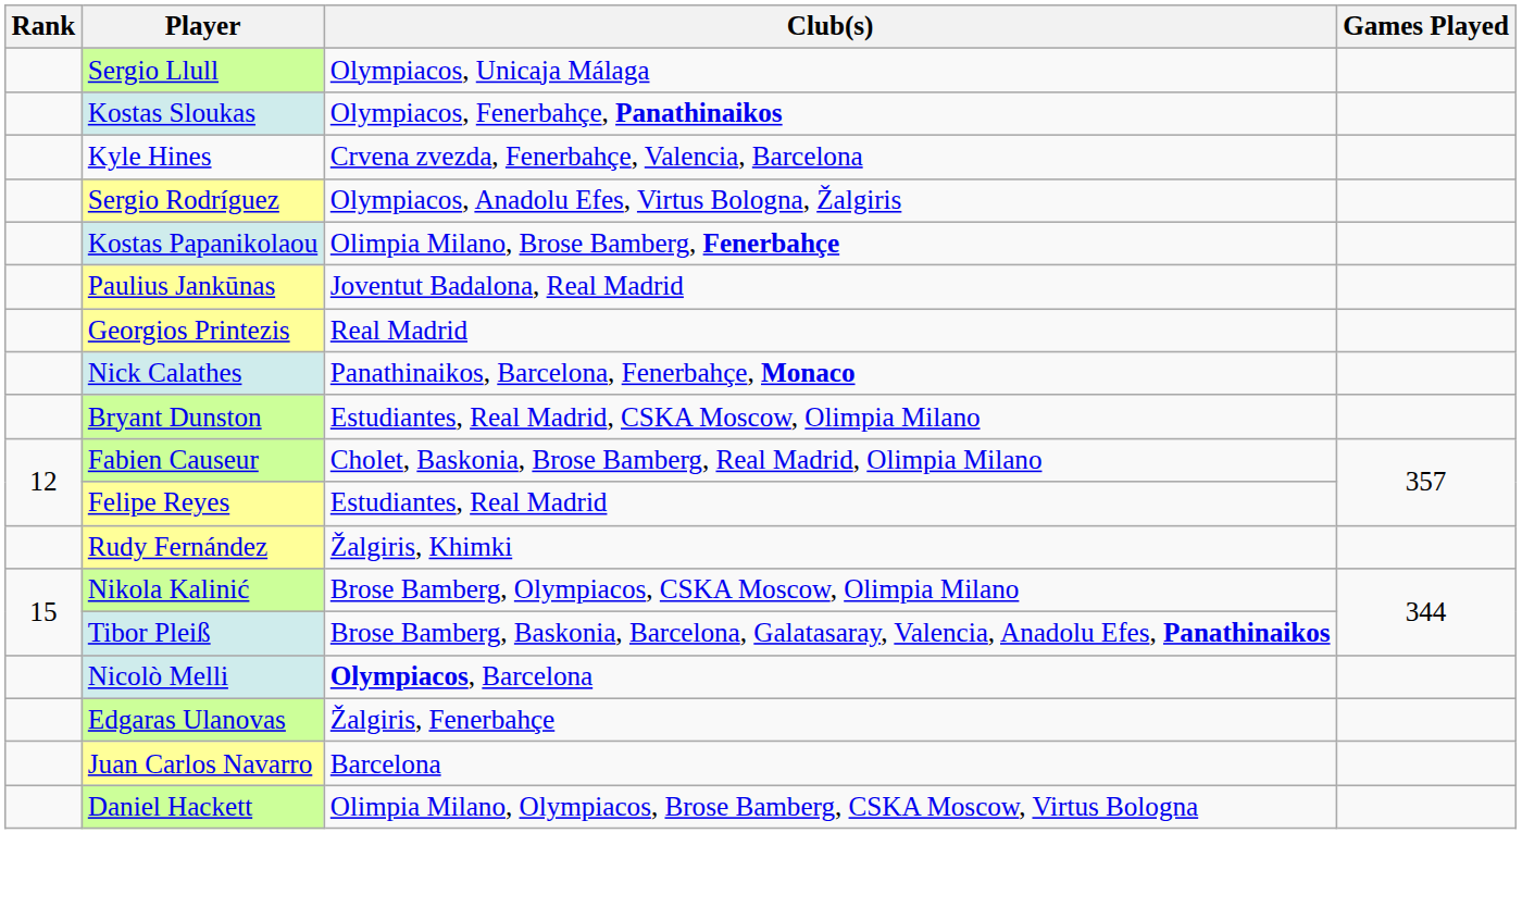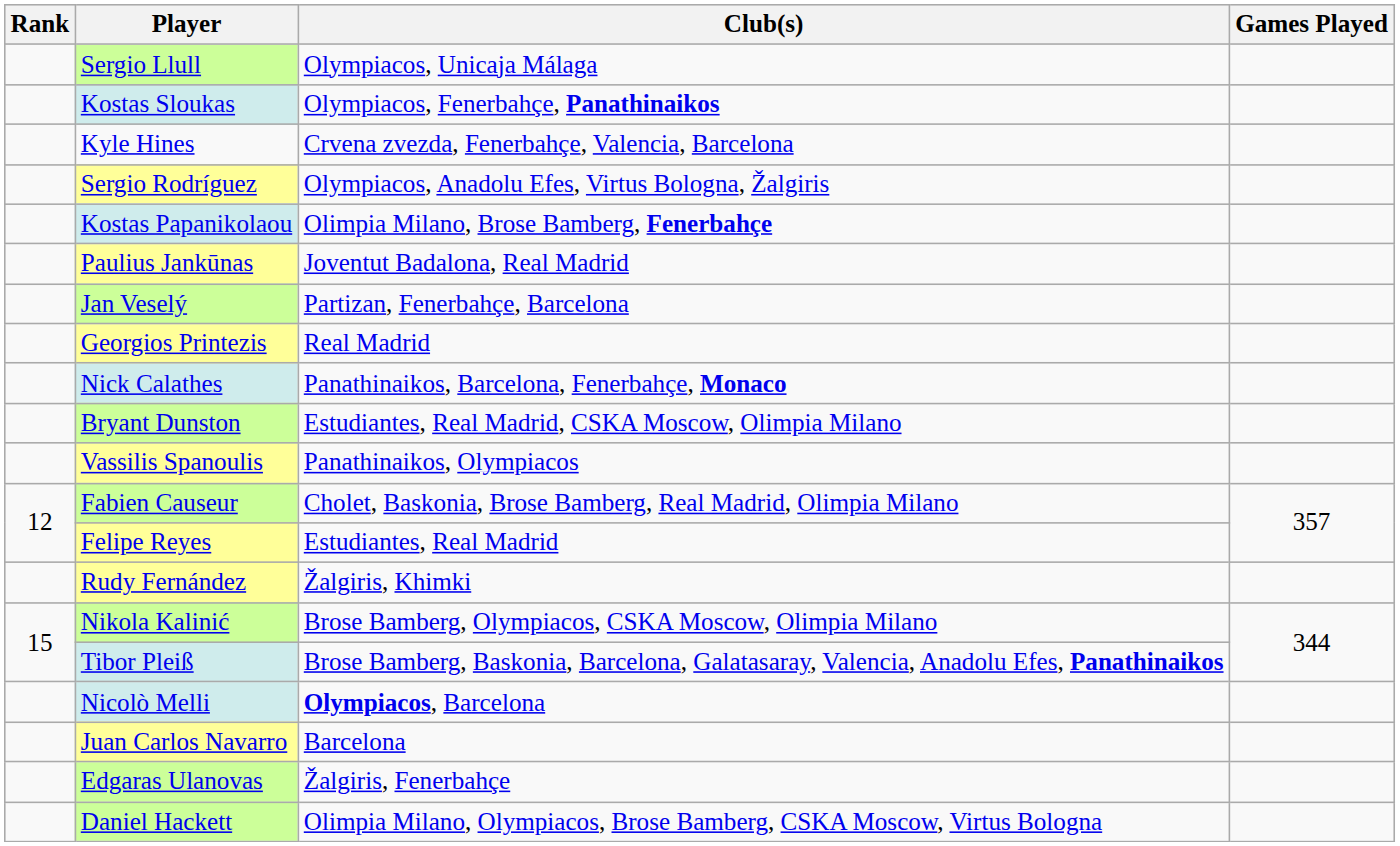 <table class="wikitable sortable">
 <tr>
 <th>Rank</th>
 <th>Player</th>
 <th>Club(s)</th>
 <th>Games Played</th>
 </tr>
 <tr>
 <td></td>
 <td bgcolor="#CCFF99"> <a href='#'>Sergio Llull</a></td>
 <td><a href='#'>Olympiacos</a>, <a href='#'>Unicaja Málaga</a></td>
 <td></td>
 </tr>
 <tr>
 <td></td>
 <td bgcolor="#CFECEC"> <a href='#'>Kostas Sloukas</a></td>
 <td><a href='#'>Olympiacos</a>, <a href='#'>Fenerbahçe</a>, <strong><a href='#'>Panathinaikos</a></strong></td>
 <td></td>
 </tr>
 <tr>
 <td></td>
 <td> <a href='#'>Kyle Hines</a></td>
 <td><a href='#'>Crvena zvezda</a>, <a href='#'>Fenerbahçe</a>, <a href='#'>Valencia</a>, <a href='#'>Barcelona</a></td>
 <td></td>
 </tr>
 <tr>
 <td></td>
 <td bgcolor="#FFFF99"> <a href='#'>Sergio Rodríguez</a></td>
 <td><a href='#'>Olympiacos</a>, <a href='#'>Anadolu Efes</a>, <a href='#'>Virtus Bologna</a>, <a href='#'>Žalgiris</a></td>
 <td></td>
 </tr>
 <tr>
 <td></td>
 <td bgcolor="#CFECEC"> <a href='#'>Kostas Papanikolaou</a></td>
 <td><a href='#'>Olimpia Milano</a>, <a href='#'>Brose Bamberg</a>, <strong><a href='#'>Fenerbahçe</a></strong></td>
 <td></td>
 </tr>
 <tr>
 <td></td>
 <td bgcolor="#FFFF99"> <a href='#'>Paulius Jankūnas</a></td>
 <td><a href='#'>Joventut Badalona</a>, <a href='#'>Real Madrid</a></td>
 <td></td>
 </tr>
 <tr>
 <td></td>
+<td bgcolor="#CCFF99"> <a href='#'>Jan Veselý</a></td>
+<td><a href='#'>Partizan</a>, <a href='#'>Fenerbahçe</a>, <a href='#'>Barcelona</a></td>
+<td></td>
+</tr>
+<tr>
+<td></td>
 <td bgcolor="#FFFF99"> <a href='#'>Georgios Printezis</a></td>
 <td><a href='#'>Real Madrid</a></td>
 <td></td>
 </tr>
 <tr>
 <td></td>
 <td bgcolor="#CFECEC">  <a href='#'>Nick Calathes</a></td>
 <td><a href='#'>Panathinaikos</a>, <a href='#'>Barcelona</a>, <a href='#'>Fenerbahçe</a>, <strong><a href='#'>Monaco</a></strong></td>
 <td></td>
 </tr>
 <tr>
 <td></td>
 <td bgcolor="#CCFF99">  <a href='#'>Bryant Dunston</a></td>
 <td><a href='#'>Estudiantes</a>, <a href='#'>Real Madrid</a>, <a href='#'>CSKA Moscow</a>, <a href='#'>Olimpia Milano</a></td>
+<td></td>
+</tr>
+<tr>
+<td></td>
+<td bgcolor="#FFFF99"> <a href='#'>Vassilis Spanoulis</a></td>
+<td><a href='#'>Panathinaikos</a>, <a href='#'>Olympiacos</a></td>
 <td></td>
 </tr>
 <tr>
 <td rowspan=2 style="text-align:center;">12</td>
 <td bgcolor="#CCFF99"> <a href='#'>Fabien Causeur</a></td>
 <td><a href='#'>Cholet</a>, <a href='#'>Baskonia</a>, <a href='#'>Brose Bamberg</a>, <a href='#'>Real Madrid</a>, <a href='#'>Olimpia Milano</a></td>
 <td rowspan=2 style="text-align:center;">357</td>
 </tr>
 <tr>
 <td bgcolor="#FFFF99"> <a href='#'>Felipe Reyes</a></td>
 <td><a href='#'>Estudiantes</a>, <a href='#'>Real Madrid</a></td>
 </tr>
 <tr>
 <td></td>
 <td bgcolor="#FFFF99"> <a href='#'>Rudy Fernández</a></td>
 <td><a href='#'>Žalgiris</a>, <a href='#'>Khimki</a></td>
 <td></td>
 </tr>
 <tr>
 <td rowspan=2 style="text-align:center;">15</td>
 <td bgcolor="#CCFF99"> <a href='#'>Nikola Kalinić</a></td>
 <td><a href='#'>Brose Bamberg</a>, <a href='#'>Olympiacos</a>, <a href='#'>CSKA Moscow</a>, <a href='#'>Olimpia Milano</a></td>
 <td rowspan=2 style="text-align:center;">344</td>
 </tr>
 <tr>
 <td bgcolor="#CFECEC"> <a href='#'>Tibor Pleiß</a></td>
 <td><a href='#'>Brose Bamberg</a>, <a href='#'>Baskonia</a>, <a href='#'>Barcelona</a>, <a href='#'>Galatasaray</a>, <a href='#'>Valencia</a>, <a href='#'>Anadolu Efes</a>, <strong><a href='#'>Panathinaikos</a></strong></td>
 </tr>
 <tr>
 <td></td>
 <td bgcolor="#CFECEC"> <a href='#'>Nicolò Melli</a></td>
 <td><strong><a href='#'>Olympiacos</a></strong>, <a href='#'>Barcelona</a></td>
 <td></td>
 </tr>
 <tr>
 <td></td>
-<td bgcolor="#CCFF99"> <a href='#'>Edgaras Ulanovas</a></td>
-<td><a href='#'>Žalgiris</a>, <a href='#'>Fenerbahçe</a></td>
+<td bgcolor="#FFFF99"> <a href='#'>Juan Carlos Navarro</a></td>
+<td><a href='#'>Barcelona</a></td>
 <td></td>
 </tr>
 <tr>
 <td></td>
-<td bgcolor="#FFFF99"> <a href='#'>Juan Carlos Navarro</a></td>
-<td><a href='#'>Barcelona</a></td>
+<td bgcolor="#CCFF99"> <a href='#'>Edgaras Ulanovas</a></td>
+<td><a href='#'>Žalgiris</a>, <a href='#'>Fenerbahçe</a></td>
 <td></td>
 </tr>
 <tr>
 <td></td>
 <td bgcolor="#CCFF99">  <a href='#'>Daniel Hackett</a></td>
 <td><a href='#'>Olimpia Milano</a>, <a href='#'>Olympiacos</a>, <a href='#'>Brose Bamberg</a>, <a href='#'>CSKA Moscow</a>, <a href='#'>Virtus Bologna</a></td>
 <td></td>
 </tr>
 </table>
